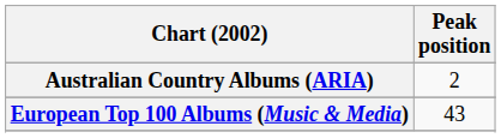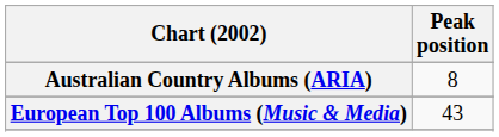 <table class="wikitable sortable plainrowheaders" style="text-align:center;">
 <tr>
 <th>Chart (2002)</th>
 <th>Peak<br>position</th>
 </tr>
 <tr>
 </tr>
 <tr>
 <th scope="row">Australian Country Albums (<a href='#'>ARIA</a>)</th>
-<td>2</td>
+<td>8</td>
 </tr>
 <tr>
 </tr>
 <tr>
 </tr>
 <tr>
 </tr>
 <tr>
 <th scope="row"><a href='#'>European Top 100 Albums</a> (<em><a href='#'>Music & Media</a></em>)</th>
 <td align="center">43</td>
 </tr>
 <tr>
 </tr>
 <tr>
 </tr>
 <tr>
 </tr>
 <tr>
 </tr>
 <tr>
 </tr>
 <tr>
 </tr>
 <tr>
 </tr>
 <tr>
 </tr>
 <tr>
 </tr>
 <tr>
 </tr>
 <tr>
 </tr>
 </table>
